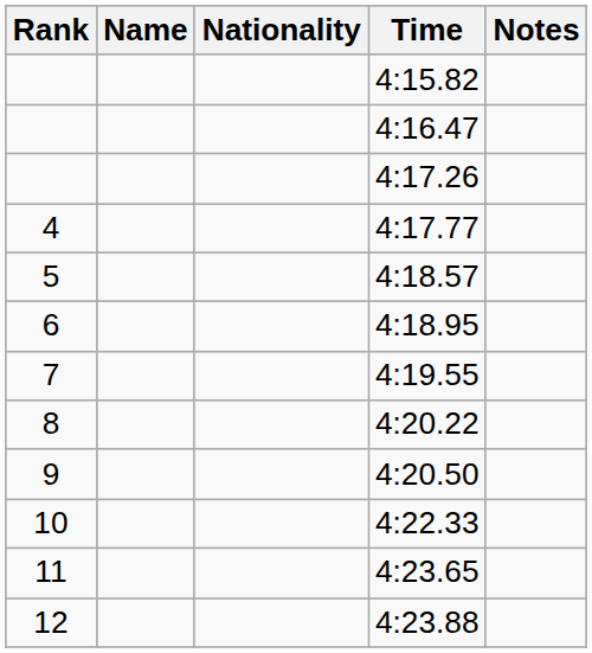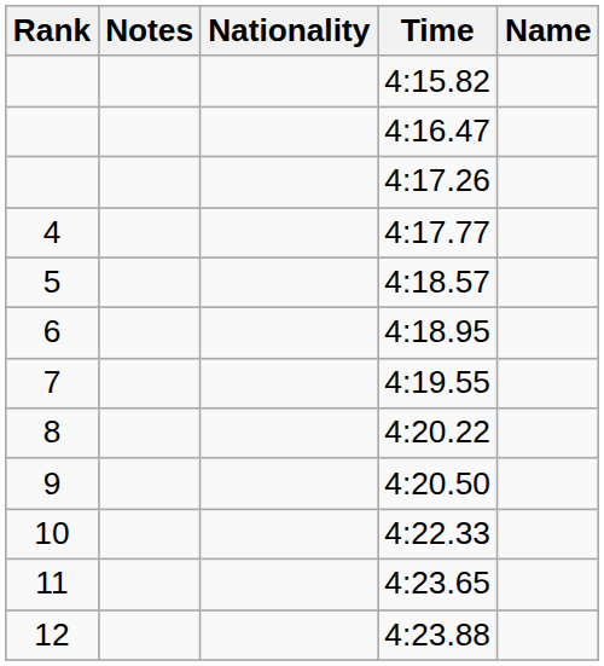 <table class="wikitable sortable" style="text-align:center">
 <tr>
 <th>Rank</th>
-<th>Name</th>
+<th>Notes</th>
 <th>Nationality</th>
 <th>Time</th>
-<th>Notes</th>
+<th>Name</th>
 </tr>
 <tr>
 <td></td>
-<td align=left></td>
+<td></td>
 <td align=left></td>
 <td>4:15.82</td>
-<td></td>
+<td align=left></td>
 </tr>
 <tr>
 <td></td>
-<td align=left></td>
+<td></td>
 <td align=left></td>
 <td>4:16.47</td>
-<td></td>
+<td align=left></td>
 </tr>
 <tr>
 <td></td>
-<td align=left></td>
+<td></td>
 <td align=left></td>
 <td>4:17.26</td>
-<td></td>
+<td align=left></td>
 </tr>
 <tr>
 <td>4</td>
-<td align=left></td>
+<td></td>
 <td align=left></td>
 <td>4:17.77</td>
-<td></td>
+<td align=left></td>
 </tr>
 <tr>
 <td>5</td>
-<td align=left></td>
+<td></td>
 <td align=left></td>
 <td>4:18.57</td>
-<td></td>
+<td align=left></td>
 </tr>
 <tr>
 <td>6</td>
-<td align=left></td>
+<td></td>
 <td align=left></td>
 <td>4:18.95</td>
-<td></td>
+<td align=left></td>
 </tr>
 <tr>
 <td>7</td>
-<td align=left></td>
+<td></td>
 <td align=left></td>
 <td>4:19.55</td>
-<td></td>
+<td align=left></td>
 </tr>
 <tr>
 <td>8</td>
-<td align=left></td>
+<td></td>
 <td align=left></td>
 <td>4:20.22</td>
-<td></td>
+<td align=left></td>
 </tr>
 <tr>
 <td>9</td>
-<td align=left></td>
+<td></td>
 <td align=left></td>
 <td>4:20.50</td>
-<td></td>
+<td align=left></td>
 </tr>
 <tr>
 <td>10</td>
-<td align=left></td>
+<td></td>
 <td align=left></td>
 <td>4:22.33</td>
-<td></td>
+<td align=left></td>
 </tr>
 <tr>
 <td>11</td>
-<td align=left></td>
+<td></td>
 <td align=left></td>
 <td>4:23.65</td>
-<td></td>
+<td align=left></td>
 </tr>
 <tr>
 <td>12</td>
-<td align=left></td>
+<td></td>
 <td align=left></td>
 <td>4:23.88</td>
-<td></td>
+<td align=left></td>
 </tr>
 </table>
